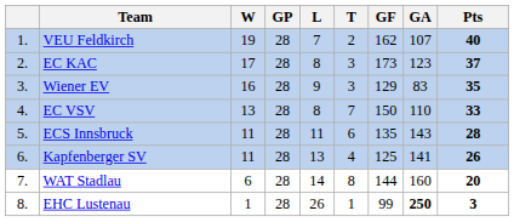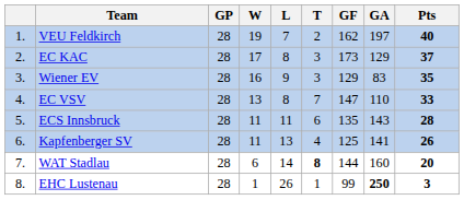 <table class="wikitable">
 <tr>
 <th width="30"></th>
 <th width="200">Team</th>
+<th width="30">GP</th>
 <th width="30">W</th>
-<th width="30">GP</th>
 <th width="30">L</th>
 <th width="30">T</th>
 <th width="30">GF</th>
 <th width="30">GA</th>
 <th width="70">Pts</th>
 </tr>
 <tr bgcolor="#BCD2EE" align="center">
 <td>1.</td>
 <td align="left"><a href='#'>VEU Feldkirch</a></td>
+<td>28</td>
 <td>19</td>
-<td>28</td>
 <td>7</td>
 <td>2</td>
 <td>162</td>
-<td>107</td>
+<td>197</td>
 <td><strong>40</strong></td>
 </tr>
 <tr bgcolor="#BCD2EE" align="center">
 <td>2.</td>
 <td align="left"><a href='#'>EC KAC</a></td>
+<td>28</td>
 <td>17</td>
-<td>28</td>
 <td>8</td>
 <td>3</td>
 <td>173</td>
-<td>123</td>
+<td>129</td>
 <td><strong>37</strong></td>
 </tr>
 <tr bgcolor="#BCD2EE" align="center">
 <td>3.</td>
 <td align="left"><a href='#'>Wiener EV</a></td>
+<td>28</td>
 <td>16</td>
-<td>28</td>
 <td>9</td>
 <td>3</td>
 <td>129</td>
 <td>83</td>
 <td><strong>35</strong></td>
 </tr>
 <tr bgcolor="#BCD2EE" align="center">
 <td>4.</td>
 <td align="left"><a href='#'>EC VSV</a></td>
+<td>28</td>
 <td>13</td>
-<td>28</td>
 <td>8</td>
 <td>7</td>
-<td>150</td>
+<td>147</td>
 <td>110</td>
 <td><strong>33</strong></td>
 </tr>
 <tr bgcolor="#BCD2EE" align="center">
 <td>5.</td>
 <td align="left"><a href='#'>ECS Innsbruck</a></td>
+<td>28</td>
 <td>11</td>
-<td>28</td>
 <td>11</td>
 <td>6</td>
 <td>135</td>
 <td>143</td>
 <td><strong>28</strong></td>
 </tr>
 <tr bgcolor="#BCD2EE" align="center">
 <td>6.</td>
 <td align="left"><a href='#'>Kapfenberger SV</a></td>
+<td>28</td>
 <td>11</td>
-<td>28</td>
 <td>13</td>
 <td>4</td>
 <td>125</td>
 <td>141</td>
 <td><strong>26</strong></td>
 </tr>
 <tr bgcolor="#FFFFFF" align="center">
 <td>7.</td>
 <td align="left"><a href='#'>WAT Stadlau</a></td>
+<td>28</td>
 <td>6</td>
-<td>28</td>
 <td>14</td>
-<td>8</td>
+<td><strong>8</strong></td>
 <td>144</td>
 <td>160</td>
 <td><strong>20</strong></td>
 </tr>
 <tr bgcolor="#FFFFFF" align="center">
 <td>8.</td>
 <td align="left"><a href='#'>EHC Lustenau</a></td>
+<td>28</td>
 <td>1</td>
-<td>28</td>
 <td>26</td>
 <td>1</td>
 <td>99</td>
 <td><strong>250</strong></td>
 <td><strong>3</strong></td>
 </tr>
 </table>
